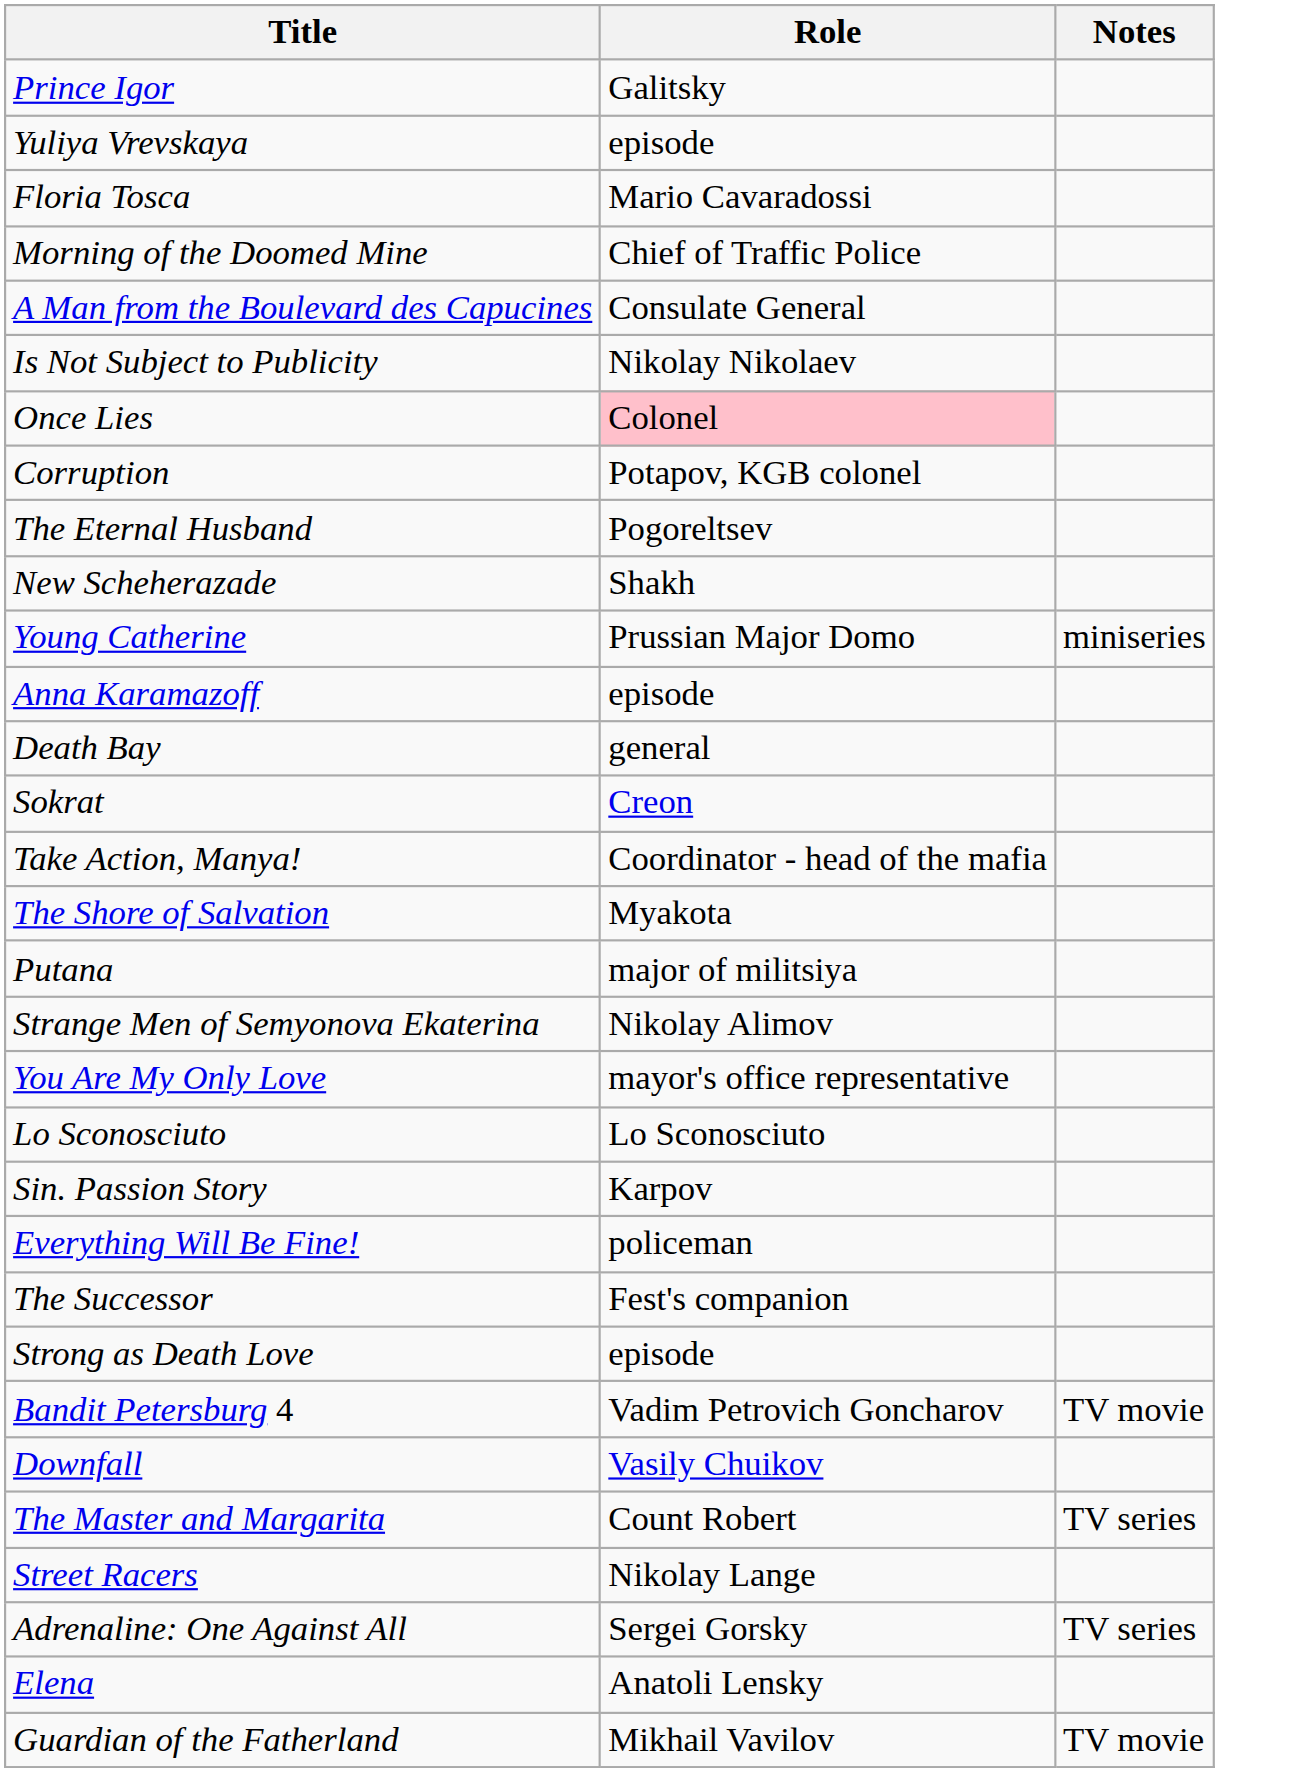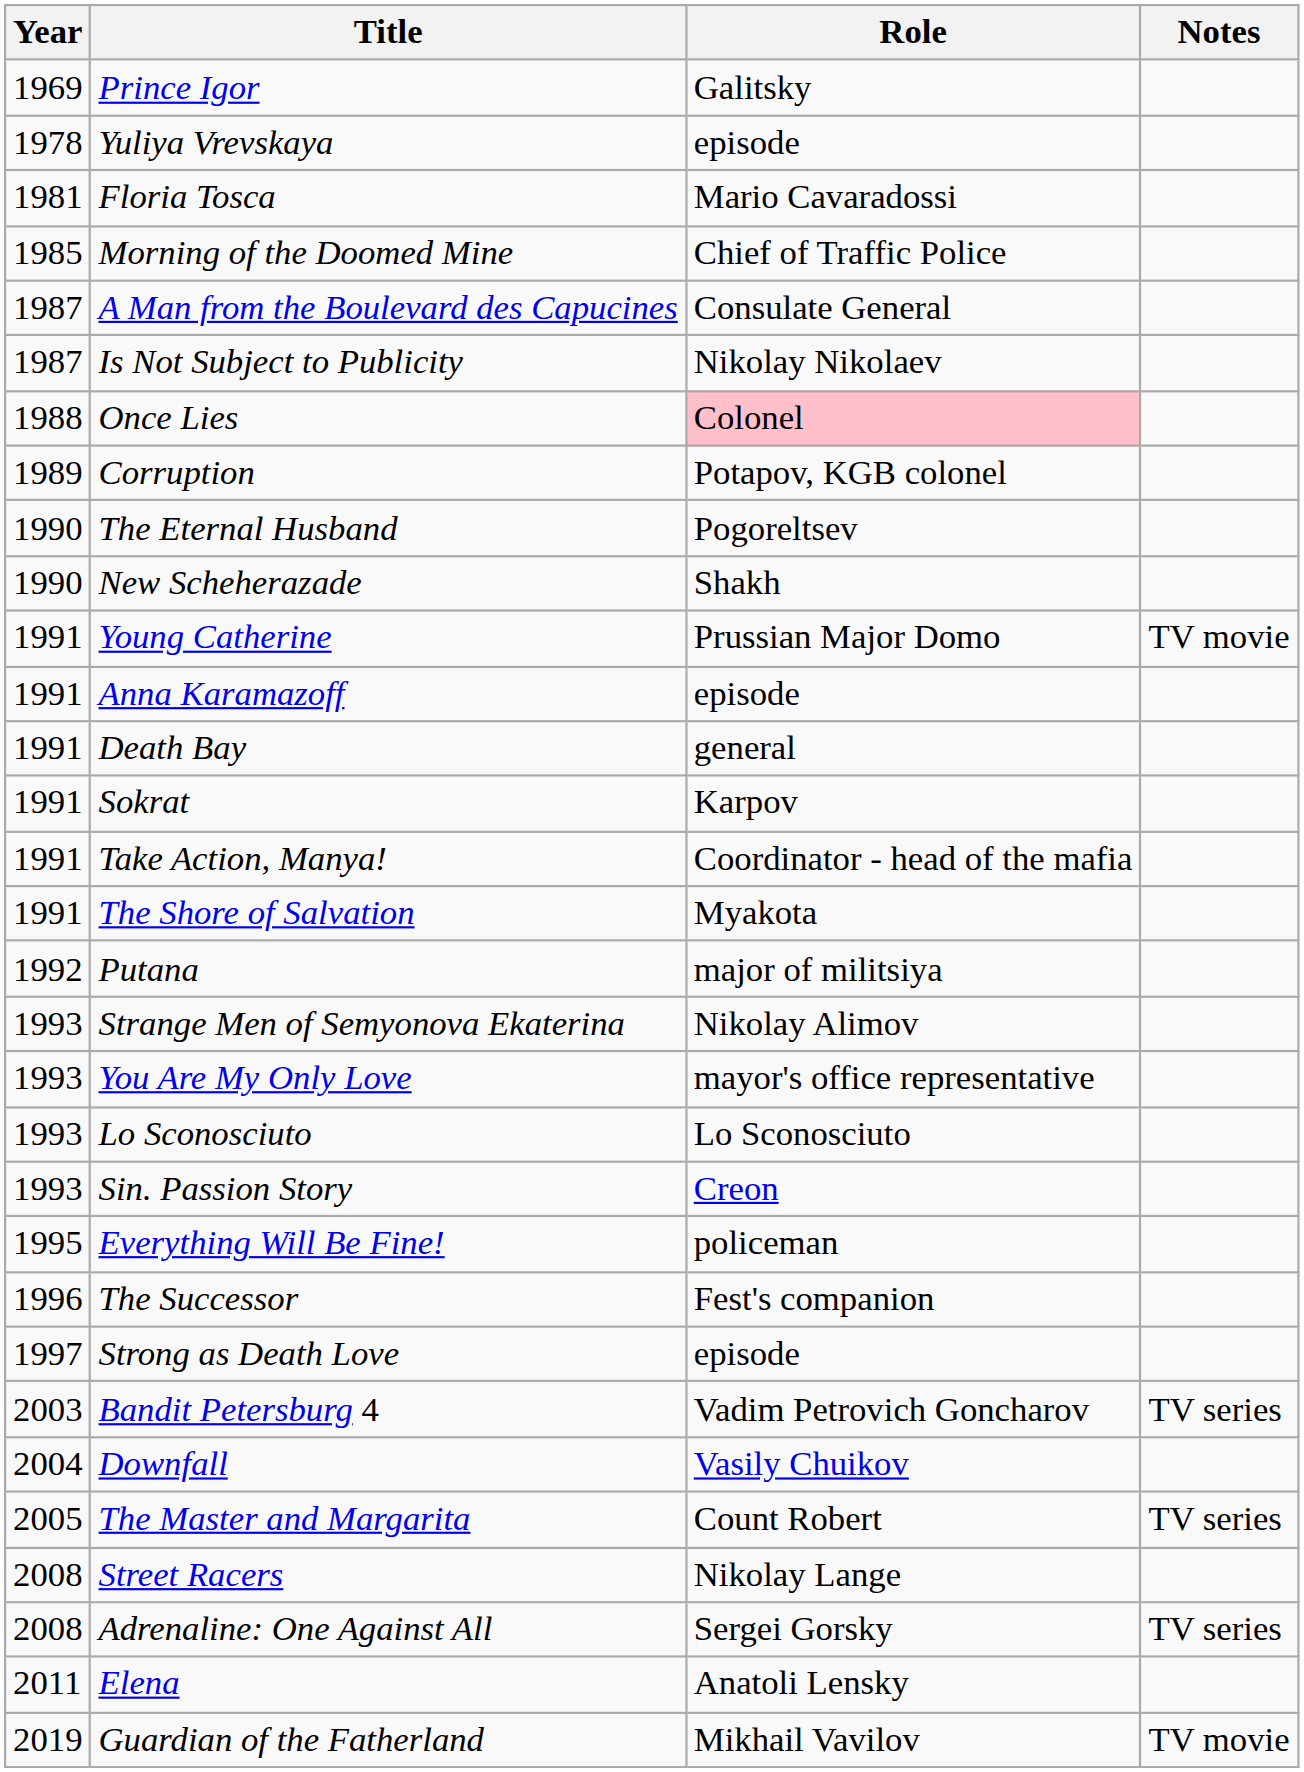 <table class="wikitable">
 <tr>
+<th>Year</th>
 <th>Title</th>
 <th>Role</th>
 <th>Notes</th>
 </tr>
 <tr>
+<td>1969</td>
 <td><em><a href='#'>Prince Igor</a></em></td>
 <td>Galitsky</td>
 <td></td>
 </tr>
 <tr>
+<td>1978</td>
 <td><em>Yuliya Vrevskaya</em></td>
 <td>episode</td>
 <td></td>
 </tr>
 <tr>
+<td>1981</td>
 <td><em>Floria Tosca</em></td>
 <td>Mario Cavaradossi</td>
 <td></td>
 </tr>
 <tr>
+<td>1985</td>
 <td><em>Morning of the Doomed Mine</em></td>
 <td>Chief of Traffic Police</td>
 <td></td>
 </tr>
 <tr>
+<td>1987</td>
 <td><em><a href='#'>A Man from the Boulevard des Capucines</a></em></td>
 <td>Consulate General</td>
 <td></td>
 </tr>
 <tr>
+<td>1987</td>
 <td><em>Is Not Subject to Publicity</em></td>
 <td>Nikolay Nikolaev</td>
 <td></td>
 </tr>
 <tr>
+<td>1988</td>
 <td><em>Once Lies</em></td>
 <td style="background: pink;">Colonel</td>
 <td></td>
 </tr>
 <tr>
+<td>1989</td>
 <td><em>Corruption</em></td>
 <td>Potapov, KGB colonel</td>
 <td></td>
 </tr>
 <tr>
+<td>1990</td>
 <td><em>The Eternal Husband</em></td>
 <td>Pogoreltsev</td>
 <td></td>
 </tr>
 <tr>
+<td>1990</td>
 <td><em>New Scheherazade</em></td>
 <td>Shakh</td>
 <td></td>
 </tr>
 <tr>
+<td>1991</td>
 <td><em><a href='#'>Young Catherine</a></em></td>
 <td>Prussian Major Domo</td>
-<td>miniseries</td>
+<td>TV movie</td>
 </tr>
 <tr>
+<td>1991</td>
 <td><em><a href='#'>Anna Karamazoff</a></em></td>
 <td>episode</td>
 <td></td>
 </tr>
 <tr>
+<td>1991</td>
 <td><em>Death Bay</em></td>
 <td>general</td>
 <td></td>
 </tr>
 <tr>
+<td>1991</td>
 <td><em>Sokrat</em></td>
-<td><a href='#'>Creon</a></td>
+<td>Karpov</td>
 <td></td>
 </tr>
 <tr>
+<td>1991</td>
 <td><em>Take Action, Manya!</em></td>
 <td>Coordinator - head of the mafia</td>
 <td></td>
 </tr>
 <tr>
+<td>1991</td>
 <td><em><a href='#'>The Shore of Salvation</a></em></td>
 <td>Myakota</td>
 <td></td>
 </tr>
 <tr>
+<td>1992</td>
 <td><em>Putana</em></td>
 <td>major of militsiya</td>
 <td></td>
 </tr>
 <tr>
+<td>1993</td>
 <td><em>Strange Men of Semyonova Ekaterina</em></td>
 <td>Nikolay Alimov</td>
 <td></td>
 </tr>
 <tr>
+<td>1993</td>
 <td><em><a href='#'>You Are My Only Love</a></em></td>
 <td>mayor's office representative</td>
 <td></td>
 </tr>
 <tr>
+<td>1993</td>
 <td><em>Lo Sconosciuto</em></td>
 <td>Lo Sconosciuto</td>
 <td></td>
 </tr>
 <tr>
+<td>1993</td>
 <td><em>Sin. Passion Story</em></td>
-<td>Karpov</td>
+<td><a href='#'>Creon</a></td>
 <td></td>
 </tr>
 <tr>
+<td>1995</td>
 <td><em><a href='#'>Everything Will Be Fine!</a></em></td>
 <td>policeman</td>
 <td></td>
 </tr>
 <tr>
+<td>1996</td>
 <td><em>The Successor</em></td>
 <td>Fest's companion</td>
 <td></td>
 </tr>
 <tr>
+<td>1997</td>
 <td><em>Strong as Death Love</em></td>
 <td>episode</td>
 <td></td>
 </tr>
 <tr>
+<td>2003</td>
 <td><em><a href='#'>Bandit Petersburg</a></em> 4</td>
 <td>Vadim Petrovich Goncharov</td>
-<td>TV movie</td>
+<td>TV series</td>
 </tr>
 <tr>
+<td>2004</td>
 <td><em><a href='#'>Downfall</a></em></td>
 <td><a href='#'>Vasily Chuikov</a></td>
 <td></td>
 </tr>
 <tr>
+<td>2005</td>
 <td><em><a href='#'>The Master and Margarita</a></em></td>
 <td>Count Robert</td>
 <td>TV series</td>
 </tr>
 <tr>
+<td>2008</td>
 <td><em><a href='#'>Street Racers</a></em></td>
 <td>Nikolay Lange</td>
 <td></td>
 </tr>
 <tr>
+<td>2008</td>
 <td><em>Adrenaline: One Against All</em></td>
 <td>Sergei Gorsky</td>
 <td>TV series</td>
 </tr>
 <tr>
+<td>2011</td>
 <td><em><a href='#'>Elena</a></em></td>
 <td>Anatoli Lensky</td>
 <td></td>
 </tr>
 <tr>
+<td>2019</td>
 <td><em>Guardian of the Fatherland</em></td>
 <td>Mikhail Vavilov</td>
 <td>TV movie</td>
 </tr>
 </table>
